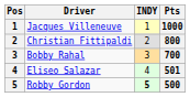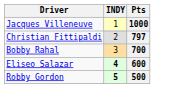 <table class="wikitable" style="font-size: 85%">
 <tr valign="top">
-<th valign="middle">Pos</th>
 <th valign="middle">Driver</th>
 <th>INDY<br></th>
 <th valign="middle">Pts</th>
 </tr>
 <tr>
-<th>1</th>
 <td> <a href='#'>Jacques Villeneuve</a></td>
 <td style="background:#FFFFBF;" align=center>1</td>
 <th>1000</th>
 </tr>
 <tr>
-<th>2</th>
 <td> <a href='#'>Christian Fittipaldi</a></td>
 <td style="background:#DFDFDF;" align=center>2</td>
-<th>800</th>
+<th>797</th>
 </tr>
 <tr>
-<th>3</th>
 <td> <a href='#'>Bobby Rahal</a></td>
 <td style="background:#FFDF9F;" align=center>3</td>
 <th>700</th>
 </tr>
 <tr>
-<th>4</th>
 <td> <a href='#'>Eliseo Salazar</a></td>
-<td style="background:#DFFFDF;" align=center>4</td>
-<th>501</th>
+<td style="background:#DFFFDF;" align=center><strong>4</strong></td>
+<th>600</th>
 </tr>
 <tr>
-<th>5</th>
 <td> <a href='#'>Robby Gordon</a></td>
 <td style="background:#DFFFDF;" align=center><strong>5</strong></td>
 <th>500</th>
 </tr>
 </table>
